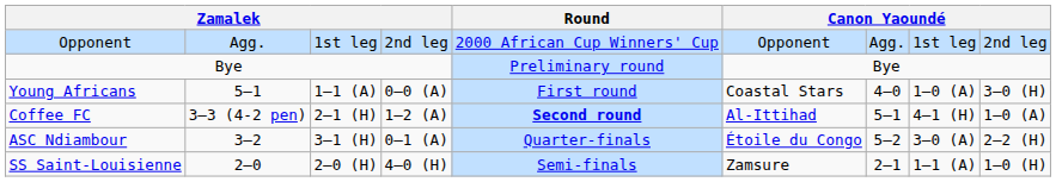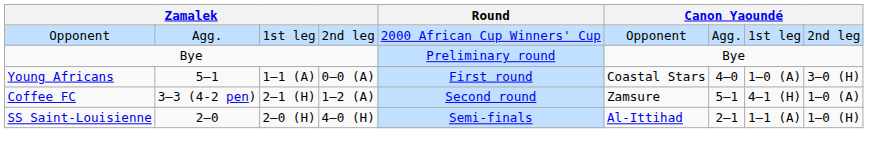 <table class="wikitable" style="text-align: center;">
 <tr>
 <th colspan=4> <a href='#'>Zamalek</a></th>
 <th>Round</th>
 <th colspan=4> <a href='#'>Canon Yaoundé</a></th>
 </tr>
 <tr bgcolor=#c1e0ff>
 <td>Opponent</td>
 <td>Agg.</td>
 <td>1st leg</td>
 <td>2nd leg</td>
 <td><a href='#'>2000 African Cup Winners' Cup</a></td>
 <td>Opponent</td>
 <td>Agg.</td>
 <td>1st leg</td>
 <td>2nd leg</td>
 </tr>
 <tr>
 <td colspan=4>Bye</td>
 <td bgcolor=#c1e0ff><a href='#'>Preliminary round</a></td>
 <td colspan=4>Bye</td>
 </tr>
 <tr>
 <td align=left> <a href='#'>Young Africans</a></td>
 <td>5–1</td>
 <td>1–1 (A)</td>
 <td>0–0 (A)</td>
 <td bgcolor=#c1e0ff><a href='#'>First round</a></td>
 <td align=left> Coastal Stars</td>
 <td>4–0</td>
 <td>1–0 (A)</td>
 <td>3–0 (H)</td>
 </tr>
 <tr>
 <td align=left> <a href='#'>Coffee FC</a></td>
 <td>3–3 (4-2 <a href='#'>pen</a>)</td>
 <td>2–1 (H)</td>
 <td>1–2 (A)</td>
-<td bgcolor=#c1e0ff><strong><a href='#'>Second round</a></strong></td>
-<td align=left> <a href='#'>Al-Ittihad</a></td>
+<td bgcolor=#c1e0ff><a href='#'>Second round</a></td>
+<td align=left> Zamsure</td>
 <td>5–1</td>
 <td>4–1 (H)</td>
 <td>1–0 (A)</td>
-</tr>
-<tr>
-<td align=left> <a href='#'>ASC Ndiambour</a></td>
-<td>3–2</td>
-<td>3–1 (H)</td>
-<td>0–1 (A)</td>
-<td bgcolor=#c1e0ff><a href='#'>Quarter-finals</a></td>
-<td align=left> <a href='#'>Étoile du Congo</a></td>
-<td>5–2</td>
-<td>3–0 (A)</td>
-<td>2–2 (H)</td>
 </tr>
 <tr>
 <td align=left> <a href='#'>SS Saint-Louisienne</a></td>
 <td>2–0</td>
 <td>2–0 (H)</td>
 <td>4–0 (H)</td>
 <td bgcolor=#c1e0ff><a href='#'>Semi-finals</a></td>
-<td align=left> Zamsure</td>
+<td align=left> <a href='#'>Al-Ittihad</a></td>
 <td>2–1</td>
 <td>1–1 (A)</td>
 <td>1–0 (H)</td>
 </tr>
 </table>
